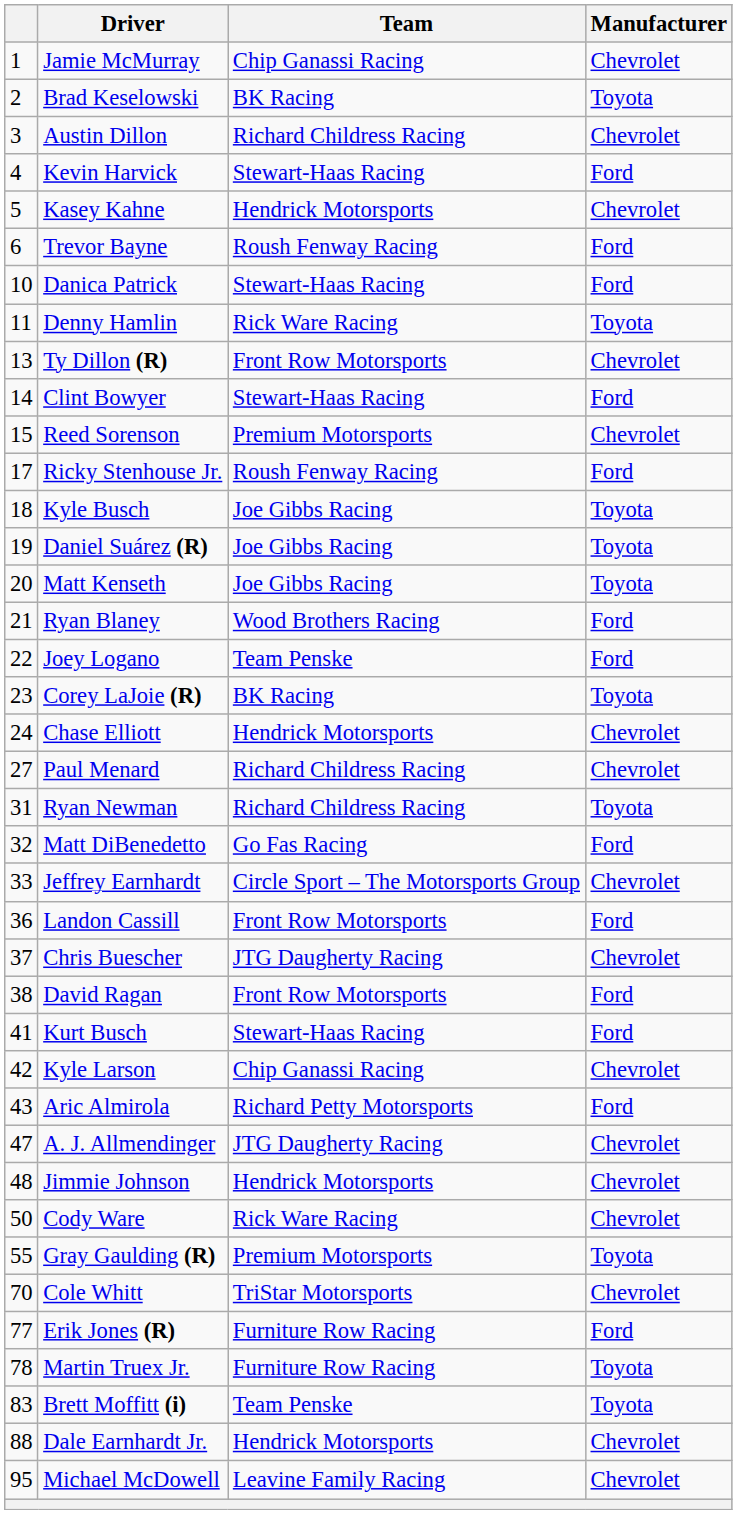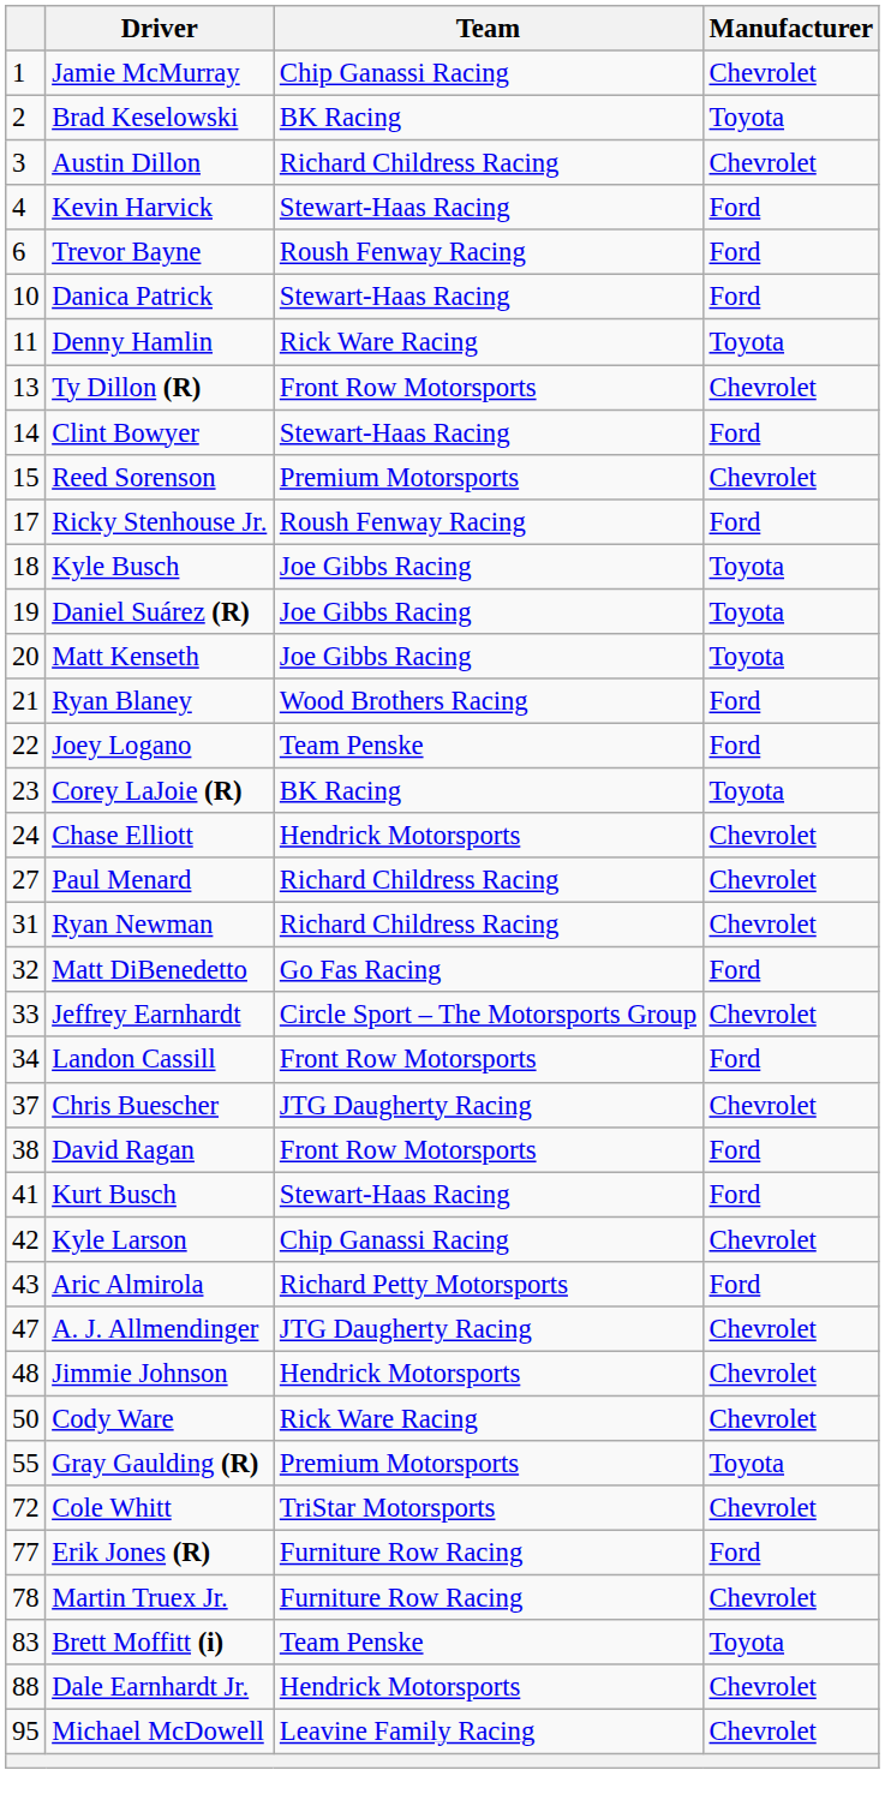 <table class="wikitable" style="font-size:95%">
 <tr>
 <th></th>
 <th>Driver</th>
 <th>Team</th>
 <th>Manufacturer</th>
 </tr>
 <tr>
 <td>1</td>
 <td><a href='#'>Jamie McMurray</a></td>
 <td><a href='#'>Chip Ganassi Racing</a></td>
 <td><a href='#'>Chevrolet</a></td>
 </tr>
 <tr>
 <td>2</td>
 <td><a href='#'>Brad Keselowski</a></td>
 <td><a href='#'>BK Racing</a></td>
 <td><a href='#'>Toyota</a></td>
 </tr>
 <tr>
 <td>3</td>
 <td><a href='#'>Austin Dillon</a></td>
 <td><a href='#'>Richard Childress Racing</a></td>
 <td><a href='#'>Chevrolet</a></td>
 </tr>
 <tr>
 <td>4</td>
 <td><a href='#'>Kevin Harvick</a></td>
 <td><a href='#'>Stewart-Haas Racing</a></td>
 <td><a href='#'>Ford</a></td>
-</tr>
-<tr>
-<td>5</td>
-<td><a href='#'>Kasey Kahne</a></td>
-<td><a href='#'>Hendrick Motorsports</a></td>
-<td><a href='#'>Chevrolet</a></td>
 </tr>
 <tr>
 <td>6</td>
 <td><a href='#'>Trevor Bayne</a></td>
 <td><a href='#'>Roush Fenway Racing</a></td>
 <td><a href='#'>Ford</a></td>
 </tr>
 <tr>
 <td>10</td>
 <td><a href='#'>Danica Patrick</a></td>
 <td><a href='#'>Stewart-Haas Racing</a></td>
 <td><a href='#'>Ford</a></td>
 </tr>
 <tr>
 <td>11</td>
 <td><a href='#'>Denny Hamlin</a></td>
 <td><a href='#'>Rick Ware Racing</a></td>
 <td><a href='#'>Toyota</a></td>
 </tr>
 <tr>
 <td>13</td>
 <td><a href='#'>Ty Dillon</a> <strong>(R)</strong></td>
 <td><a href='#'>Front Row Motorsports</a></td>
 <td><a href='#'>Chevrolet</a></td>
 </tr>
 <tr>
 <td>14</td>
 <td><a href='#'>Clint Bowyer</a></td>
 <td><a href='#'>Stewart-Haas Racing</a></td>
 <td><a href='#'>Ford</a></td>
 </tr>
 <tr>
 <td>15</td>
 <td><a href='#'>Reed Sorenson</a></td>
 <td><a href='#'>Premium Motorsports</a></td>
 <td><a href='#'>Chevrolet</a></td>
 </tr>
 <tr>
 <td>17</td>
 <td><a href='#'>Ricky Stenhouse Jr.</a></td>
 <td><a href='#'>Roush Fenway Racing</a></td>
 <td><a href='#'>Ford</a></td>
 </tr>
 <tr>
 <td>18</td>
 <td><a href='#'>Kyle Busch</a></td>
 <td><a href='#'>Joe Gibbs Racing</a></td>
 <td><a href='#'>Toyota</a></td>
 </tr>
 <tr>
 <td>19</td>
 <td><a href='#'>Daniel Suárez</a> <strong>(R)</strong></td>
 <td><a href='#'>Joe Gibbs Racing</a></td>
 <td><a href='#'>Toyota</a></td>
 </tr>
 <tr>
 <td>20</td>
 <td><a href='#'>Matt Kenseth</a></td>
 <td><a href='#'>Joe Gibbs Racing</a></td>
 <td><a href='#'>Toyota</a></td>
 </tr>
 <tr>
 <td>21</td>
 <td><a href='#'>Ryan Blaney</a></td>
 <td><a href='#'>Wood Brothers Racing</a></td>
 <td><a href='#'>Ford</a></td>
 </tr>
 <tr>
 <td>22</td>
 <td><a href='#'>Joey Logano</a></td>
 <td><a href='#'>Team Penske</a></td>
 <td><a href='#'>Ford</a></td>
 </tr>
 <tr>
 <td>23</td>
 <td><a href='#'>Corey LaJoie</a> <strong>(R)</strong></td>
 <td><a href='#'>BK Racing</a></td>
 <td><a href='#'>Toyota</a></td>
 </tr>
 <tr>
 <td>24</td>
 <td><a href='#'>Chase Elliott</a></td>
 <td><a href='#'>Hendrick Motorsports</a></td>
 <td><a href='#'>Chevrolet</a></td>
 </tr>
 <tr>
 <td>27</td>
 <td><a href='#'>Paul Menard</a></td>
 <td><a href='#'>Richard Childress Racing</a></td>
 <td><a href='#'>Chevrolet</a></td>
 </tr>
 <tr>
 <td>31</td>
 <td><a href='#'>Ryan Newman</a></td>
 <td><a href='#'>Richard Childress Racing</a></td>
-<td><a href='#'>Toyota</a></td>
+<td><a href='#'>Chevrolet</a></td>
 </tr>
 <tr>
 <td>32</td>
 <td><a href='#'>Matt DiBenedetto</a></td>
 <td><a href='#'>Go Fas Racing</a></td>
 <td><a href='#'>Ford</a></td>
 </tr>
 <tr>
 <td>33</td>
 <td><a href='#'>Jeffrey Earnhardt</a></td>
 <td><a href='#'>Circle Sport – The Motorsports Group</a></td>
 <td><a href='#'>Chevrolet</a></td>
 </tr>
 <tr>
-<td>36</td>
+<td>34</td>
 <td><a href='#'>Landon Cassill</a></td>
 <td><a href='#'>Front Row Motorsports</a></td>
 <td><a href='#'>Ford</a></td>
 </tr>
 <tr>
 <td>37</td>
 <td><a href='#'>Chris Buescher</a></td>
 <td><a href='#'>JTG Daugherty Racing</a></td>
 <td><a href='#'>Chevrolet</a></td>
 </tr>
 <tr>
 <td>38</td>
 <td><a href='#'>David Ragan</a></td>
 <td><a href='#'>Front Row Motorsports</a></td>
 <td><a href='#'>Ford</a></td>
 </tr>
 <tr>
 <td>41</td>
 <td><a href='#'>Kurt Busch</a></td>
 <td><a href='#'>Stewart-Haas Racing</a></td>
 <td><a href='#'>Ford</a></td>
 </tr>
 <tr>
 <td>42</td>
 <td><a href='#'>Kyle Larson</a></td>
 <td><a href='#'>Chip Ganassi Racing</a></td>
 <td><a href='#'>Chevrolet</a></td>
 </tr>
 <tr>
 <td>43</td>
 <td><a href='#'>Aric Almirola</a></td>
 <td><a href='#'>Richard Petty Motorsports</a></td>
 <td><a href='#'>Ford</a></td>
 </tr>
 <tr>
 <td>47</td>
 <td><a href='#'>A. J. Allmendinger</a></td>
 <td><a href='#'>JTG Daugherty Racing</a></td>
 <td><a href='#'>Chevrolet</a></td>
 </tr>
 <tr>
 <td>48</td>
 <td><a href='#'>Jimmie Johnson</a></td>
 <td><a href='#'>Hendrick Motorsports</a></td>
 <td><a href='#'>Chevrolet</a></td>
 </tr>
 <tr>
 <td>50</td>
 <td><a href='#'>Cody Ware</a></td>
 <td><a href='#'>Rick Ware Racing</a></td>
 <td><a href='#'>Chevrolet</a></td>
 </tr>
 <tr>
 <td>55</td>
 <td><a href='#'>Gray Gaulding</a> <strong>(R)</strong></td>
 <td><a href='#'>Premium Motorsports</a></td>
 <td><a href='#'>Toyota</a></td>
 </tr>
 <tr>
-<td>70</td>
+<td>72</td>
 <td><a href='#'>Cole Whitt</a></td>
 <td><a href='#'>TriStar Motorsports</a></td>
 <td><a href='#'>Chevrolet</a></td>
 </tr>
 <tr>
 <td>77</td>
 <td><a href='#'>Erik Jones</a> <strong>(R)</strong></td>
 <td><a href='#'>Furniture Row Racing</a></td>
 <td><a href='#'>Ford</a></td>
 </tr>
 <tr>
 <td>78</td>
 <td><a href='#'>Martin Truex Jr.</a></td>
 <td><a href='#'>Furniture Row Racing</a></td>
-<td><a href='#'>Toyota</a></td>
+<td><a href='#'>Chevrolet</a></td>
 </tr>
 <tr>
 <td>83</td>
 <td><a href='#'>Brett Moffitt</a> <strong>(i)</strong></td>
 <td><a href='#'>Team Penske</a></td>
 <td><a href='#'>Toyota</a></td>
 </tr>
 <tr>
 <td>88</td>
 <td><a href='#'>Dale Earnhardt Jr.</a></td>
 <td><a href='#'>Hendrick Motorsports</a></td>
 <td><a href='#'>Chevrolet</a></td>
 </tr>
 <tr>
 <td>95</td>
 <td><a href='#'>Michael McDowell</a></td>
 <td><a href='#'>Leavine Family Racing</a></td>
 <td><a href='#'>Chevrolet</a></td>
 </tr>
 <tr>
 <th colspan="4"></th>
 </tr>
 </table>
